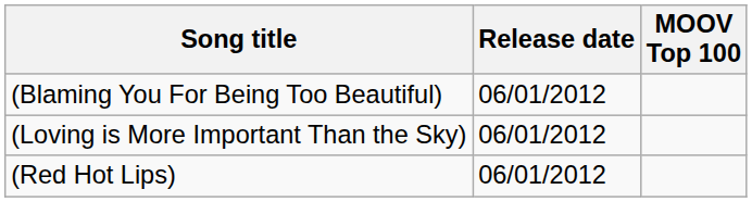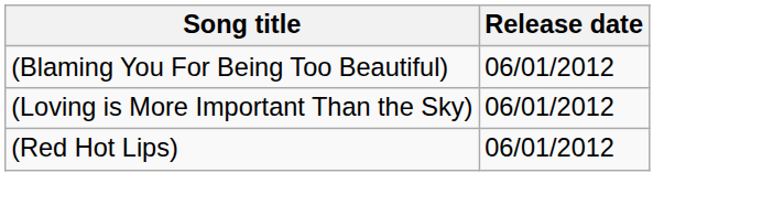 <table class="wikitable">
 <tr>
 <th>Song title</th>
 <th>Release date</th>
-<th>MOOV<br>Top 100</th>
 </tr>
 <tr>
 <td> (Blaming You For Being Too Beautiful)</td>
 <td>06/01/2012</td>
-<td></td>
 </tr>
 <tr>
 <td> (Loving is More Important Than the Sky)</td>
 <td>06/01/2012</td>
-<td></td>
 </tr>
 <tr>
 <td> (Red Hot Lips)</td>
 <td>06/01/2012</td>
-<td></td>
 </tr>
 </table>
